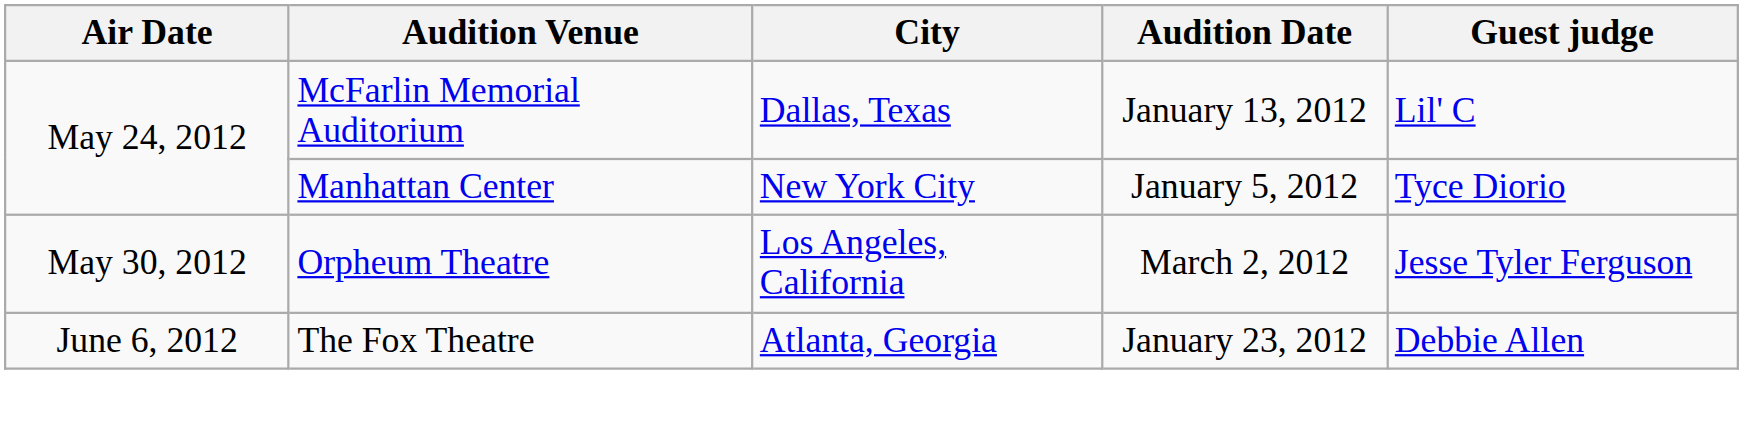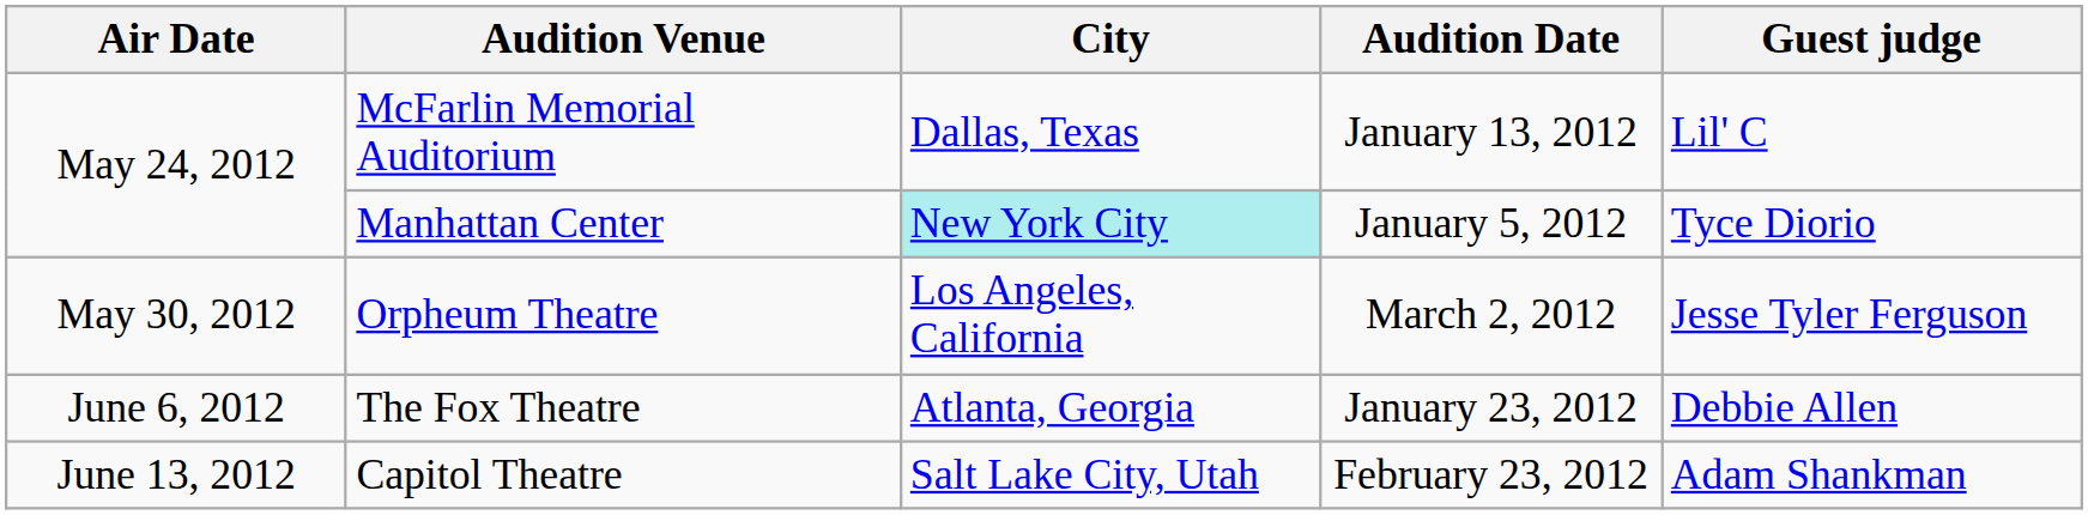 <table class="wikitable">
 <tr>
 <th style="width:120px;">Air Date</th>
 <th style="width:200px;">Audition Venue</th>
 <th style="width:150px;">City</th>
 <th style="width:120px;">Audition Date</th>
 <th style="width:150px;">Guest judge</th>
 </tr>
 <tr>
 <td rowspan="2" style="text-align:center;">May 24, 2012</td>
 <td><a href='#'>McFarlin Memorial Auditorium</a></td>
 <td><a href='#'>Dallas, Texas</a></td>
 <td style="text-align:center;">January 13, 2012</td>
 <td><a href='#'>Lil' C</a></td>
 </tr>
 <tr>
 <td><a href='#'>Manhattan Center</a></td>
-<td><a href='#'>New York City</a></td>
+<td style="background: paleturquoise;"><a href='#'>New York City</a></td>
 <td style="text-align:center;">January 5, 2012</td>
 <td><a href='#'>Tyce Diorio</a></td>
 </tr>
 <tr>
 <td style="text-align:center;">May 30, 2012</td>
 <td><a href='#'>Orpheum Theatre</a></td>
 <td><a href='#'>Los Angeles, California</a></td>
 <td style="text-align:center;">March 2, 2012</td>
 <td><a href='#'>Jesse Tyler Ferguson</a></td>
 </tr>
 <tr>
 <td style="text-align:center;">June 6, 2012</td>
 <td>The Fox Theatre</td>
 <td><a href='#'>Atlanta, Georgia</a></td>
 <td style="text-align:center;">January 23, 2012</td>
 <td><a href='#'>Debbie Allen</a></td>
 </tr>
+<tr>
+<td style="text-align:center;">June 13, 2012</td>
+<td>Capitol Theatre</td>
+<td><a href='#'>Salt Lake City, Utah</a></td>
+<td style="text-align:center;">February 23, 2012</td>
+<td><a href='#'>Adam Shankman</a></td>
+</tr>
 </table>
